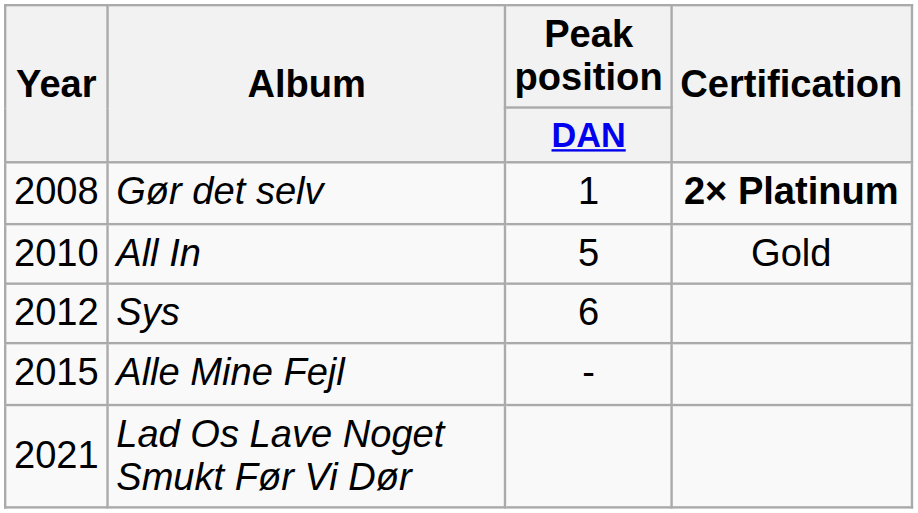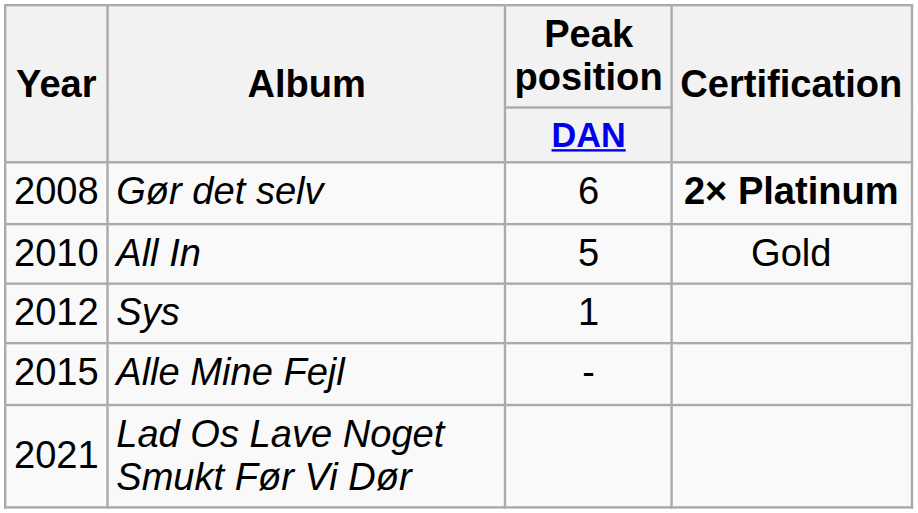 <table class="wikitable plainrowheaders" style="text-align:left;" border="1">
 <tr>
 <th scope="col" rowspan="2">Year</th>
 <th scope="col" rowspan="2" style="width:10em;">Album</th>
 <th scope="col" colspan="1">Peak <br>position</th>
 <th scope="col" rowspan="2">Certification</th>
 </tr>
 <tr>
 <th scope="col" style="width:3em;font-size:90%;"><a href='#'>DAN</a><br></th>
 </tr>
 <tr>
 <td>2008</td>
 <td><em>Gør det selv</em></td>
-<td style="text-align:center;">1</td>
+<td style="text-align:center;">6</td>
 <td style="text-align:center;"><strong>2× Platinum</strong></td>
 </tr>
 <tr>
 <td>2010</td>
 <td><em>All In</em></td>
 <td style="text-align:center;">5</td>
 <td style="text-align:center;">Gold</td>
 </tr>
 <tr>
 <td>2012</td>
 <td><em>Sys</em></td>
-<td style="text-align:center;">6</td>
+<td style="text-align:center;">1</td>
 <td style="text-align:center;"></td>
 </tr>
 <tr>
 <td>2015</td>
 <td><em>Alle Mine Fejl </em></td>
 <td style="text-align:center;">-</td>
 <td style="text-align:center;"></td>
 </tr>
 <tr>
 <td>2021</td>
 <td><em>Lad Os Lave Noget Smukt Før Vi Dør</em></td>
 <td></td>
 <td></td>
 </tr>
 </table>
